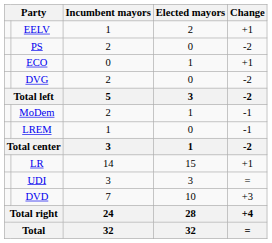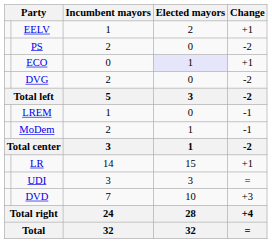 <table class="wikitable" style="text-align:center">
 <tr>
 <th colspan="2">Party</th>
 <th>Incumbent mayors</th>
 <th>Elected mayors</th>
 <th>Change</th>
 </tr>
 <tr>
 <td bgcolor=></td>
 <td><a href='#'>EELV</a></td>
 <td>1</td>
 <td>2</td>
 <td>+1</td>
 </tr>
 <tr>
 <td bgcolor=></td>
 <td><a href='#'>PS</a></td>
 <td>2</td>
 <td>0</td>
 <td>-2</td>
 </tr>
 <tr>
 <td bgcolor=></td>
 <td><a href='#'>ECO</a></td>
 <td>0</td>
-<td>1</td>
+<td style="background: lavender;">1</td>
 <td>+1</td>
 </tr>
 <tr>
 <td bgcolor=></td>
 <td><a href='#'>DVG</a></td>
 <td>2</td>
 <td>0</td>
 <td>-2</td>
 </tr>
 <tr>
 <th colspan="2">Total left</th>
 <th>5</th>
 <th>3</th>
 <th>-2</th>
 </tr>
 <tr>
 <td bgcolor=></td>
-<td><a href='#'>MoDem</a></td>
-<td>2</td>
+<td><a href='#'>LREM</a></td>
 <td>1</td>
+<td>0</td>
 <td>-1</td>
 </tr>
 <tr>
 <td bgcolor=></td>
-<td><a href='#'>LREM</a></td>
+<td><a href='#'>MoDem</a></td>
+<td>2</td>
 <td>1</td>
-<td>0</td>
 <td>-1</td>
 </tr>
 <tr>
 <th colspan="2">Total center</th>
 <th>3</th>
 <th>1</th>
 <th>-2</th>
 </tr>
 <tr>
 <td bgcolor=></td>
 <td><a href='#'>LR</a></td>
 <td>14</td>
 <td>15</td>
 <td>+1</td>
 </tr>
 <tr>
 <td bgcolor=></td>
 <td><a href='#'>UDI</a></td>
 <td>3</td>
 <td>3</td>
 <td>=</td>
 </tr>
 <tr>
 <td bgcolor=></td>
 <td><a href='#'>DVD</a></td>
 <td>7</td>
 <td>10</td>
 <td>+3</td>
 </tr>
 <tr>
 <th colspan="2">Total right</th>
 <th>24</th>
 <th>28</th>
 <th>+4</th>
 </tr>
 <tr>
 <th colspan="2">Total</th>
 <th>32</th>
 <th>32</th>
 <th>=</th>
 </tr>
 </table>
